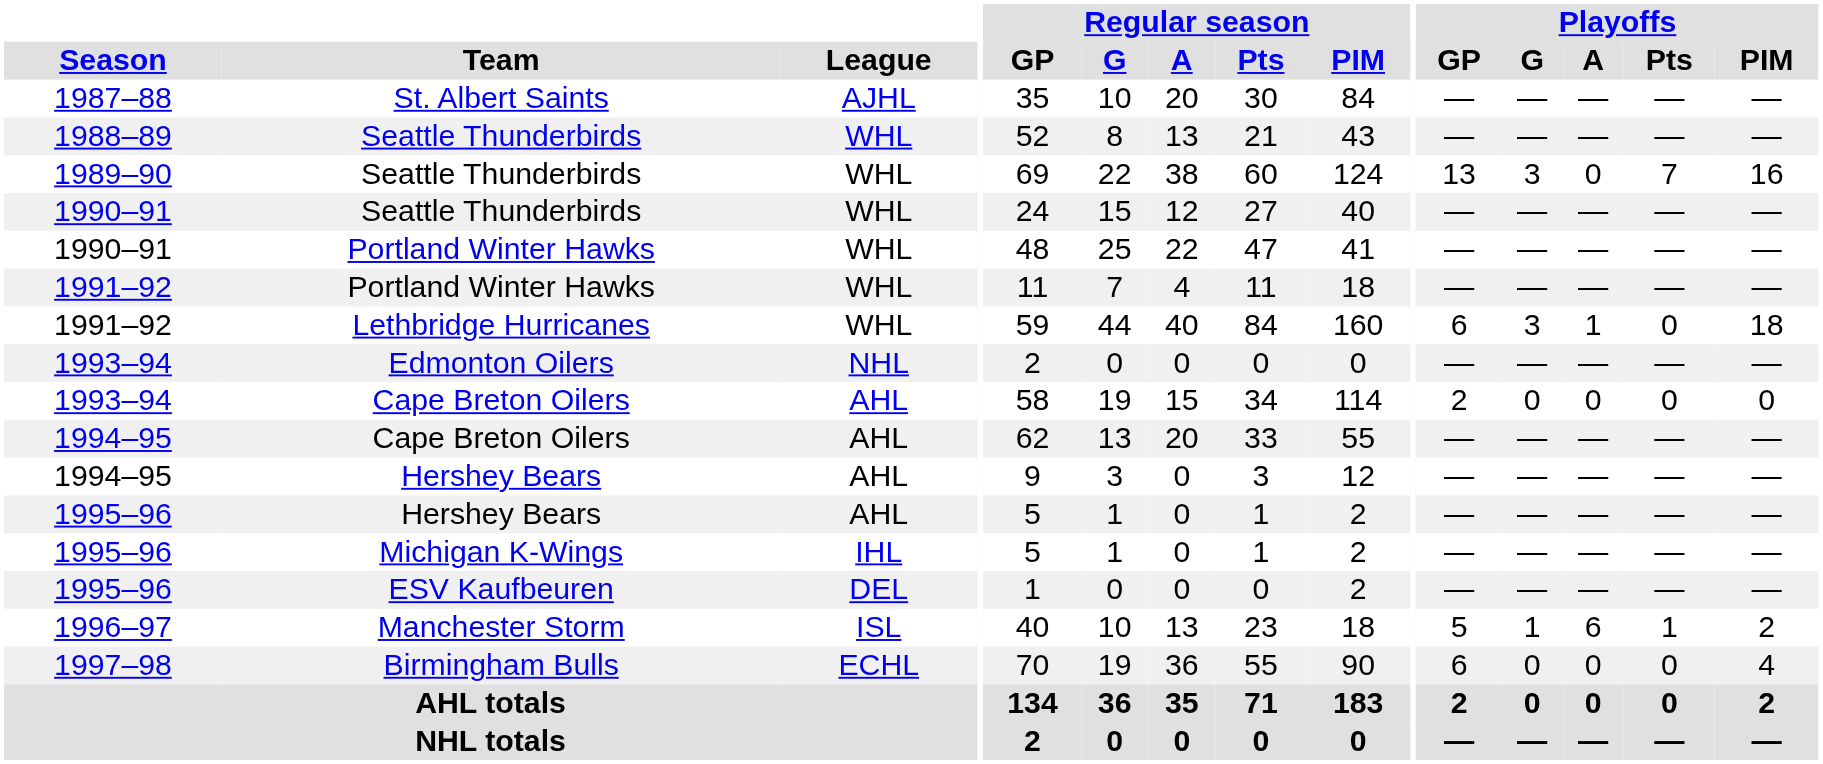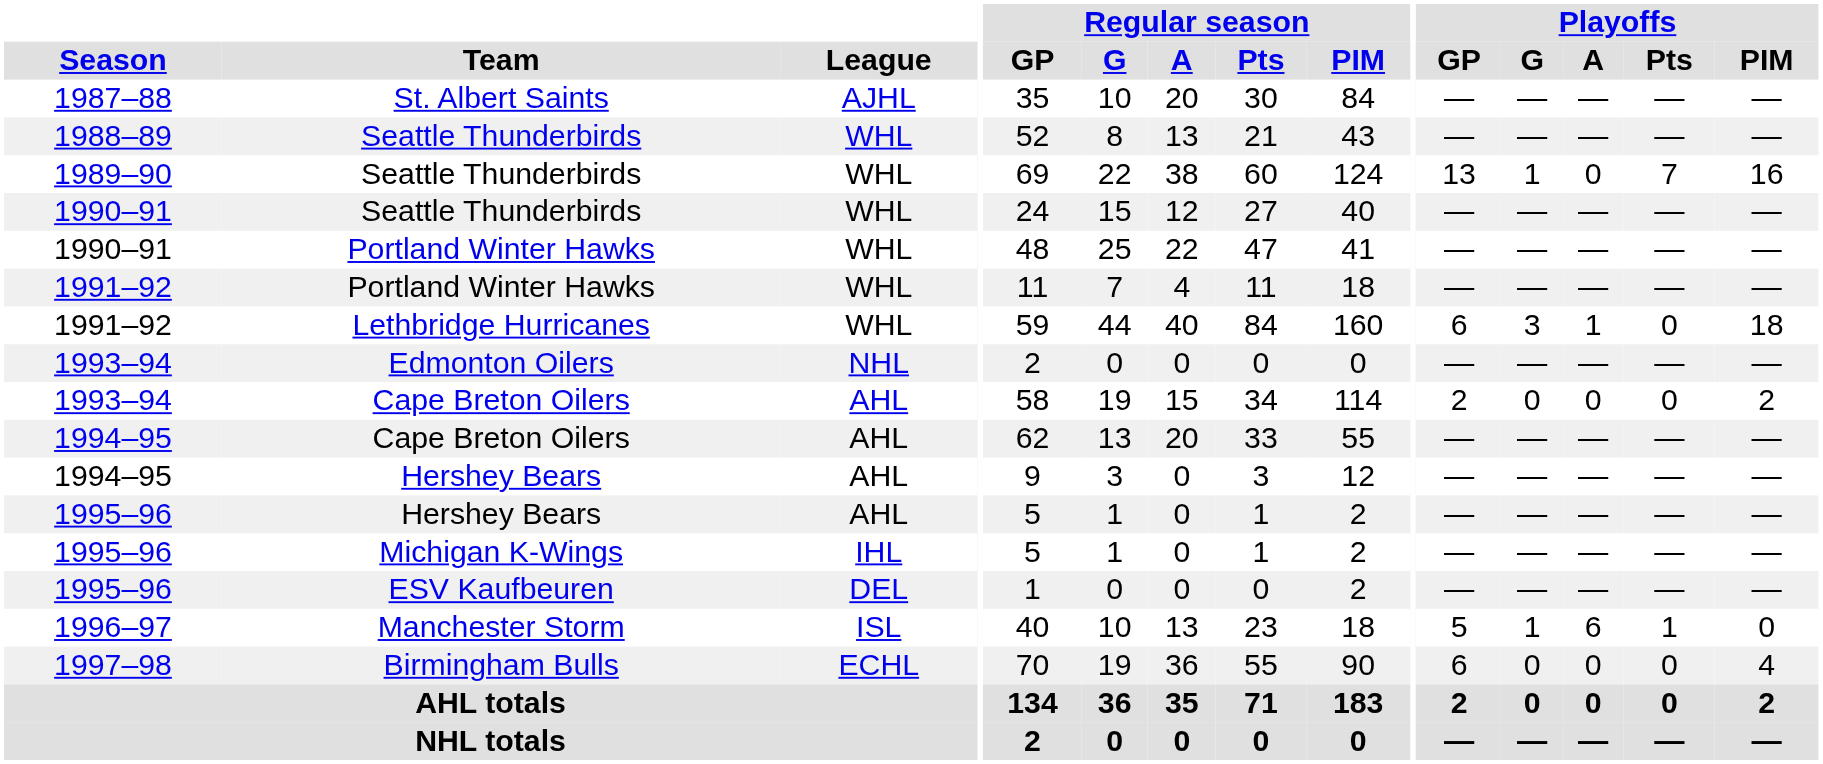 <table border="0" cellpadding="1" cellspacing="0" style="text-align:center; width:60em">
 <tr bgcolor="#e0e0e0">
 <th colspan="3" bgcolor="#ffffff"></th>
 <th rowspan="100" bgcolor="#ffffff"></th>
 <th colspan="5"><a href='#'>Regular season</a></th>
 <th rowspan="100" bgcolor="#ffffff"></th>
 <th colspan="5"><a href='#'>Playoffs</a></th>
 </tr>
 <tr bgcolor="#e0e0e0">
 <th><a href='#'>Season</a></th>
 <th>Team</th>
 <th>League</th>
 <th>GP</th>
 <th><a href='#'>G</a></th>
 <th><a href='#'>A</a></th>
 <th><a href='#'>Pts</a></th>
 <th><a href='#'>PIM</a></th>
 <th>GP</th>
 <th>G</th>
 <th>A</th>
 <th>Pts</th>
 <th>PIM</th>
 </tr>
 <tr>
 <td><a href='#'>1987–88</a></td>
 <td><a href='#'>St. Albert Saints</a></td>
 <td><a href='#'>AJHL</a></td>
 <td>35</td>
 <td>10</td>
 <td>20</td>
 <td>30</td>
 <td>84</td>
 <td>—</td>
 <td>—</td>
 <td>—</td>
 <td>—</td>
 <td>—</td>
 </tr>
 <tr bgcolor="#f0f0f0">
 <td><a href='#'>1988–89</a></td>
 <td><a href='#'>Seattle Thunderbirds</a></td>
 <td><a href='#'>WHL</a></td>
 <td>52</td>
 <td>8</td>
 <td>13</td>
 <td>21</td>
 <td>43</td>
 <td>—</td>
 <td>—</td>
 <td>—</td>
 <td>—</td>
 <td>—</td>
 </tr>
 <tr>
 <td><a href='#'>1989–90</a></td>
 <td>Seattle Thunderbirds</td>
 <td>WHL</td>
 <td>69</td>
 <td>22</td>
 <td>38</td>
 <td>60</td>
 <td>124</td>
 <td>13</td>
-<td>3</td>
+<td>1</td>
 <td>0</td>
 <td>7</td>
 <td>16</td>
 </tr>
 <tr bgcolor="#f0f0f0">
 <td><a href='#'>1990–91</a></td>
 <td>Seattle Thunderbirds</td>
 <td>WHL</td>
 <td>24</td>
 <td>15</td>
 <td>12</td>
 <td>27</td>
 <td>40</td>
 <td>—</td>
 <td>—</td>
 <td>—</td>
 <td>—</td>
 <td>—</td>
 </tr>
 <tr>
 <td>1990–91</td>
 <td><a href='#'>Portland Winter Hawks</a></td>
 <td>WHL</td>
 <td>48</td>
 <td>25</td>
 <td>22</td>
 <td>47</td>
 <td>41</td>
 <td>—</td>
 <td>—</td>
 <td>—</td>
 <td>—</td>
 <td>—</td>
 </tr>
 <tr bgcolor="#f0f0f0">
 <td><a href='#'>1991–92</a></td>
 <td>Portland Winter Hawks</td>
 <td>WHL</td>
 <td>11</td>
 <td>7</td>
 <td>4</td>
 <td>11</td>
 <td>18</td>
 <td>—</td>
 <td>—</td>
 <td>—</td>
 <td>—</td>
 <td>—</td>
 </tr>
 <tr>
 <td>1991–92</td>
 <td><a href='#'>Lethbridge Hurricanes</a></td>
 <td>WHL</td>
 <td>59</td>
 <td>44</td>
 <td>40</td>
 <td>84</td>
 <td>160</td>
 <td>6</td>
 <td>3</td>
 <td>1</td>
 <td>0</td>
 <td>18</td>
 </tr>
 <tr bgcolor="#f0f0f0">
 <td><a href='#'>1993–94</a></td>
 <td><a href='#'>Edmonton Oilers</a></td>
 <td><a href='#'>NHL</a></td>
 <td>2</td>
 <td>0</td>
 <td>0</td>
 <td>0</td>
 <td>0</td>
 <td>—</td>
 <td>—</td>
 <td>—</td>
 <td>—</td>
 <td>—</td>
 </tr>
 <tr>
 <td><a href='#'>1993–94</a></td>
 <td><a href='#'>Cape Breton Oilers</a></td>
 <td><a href='#'>AHL</a></td>
 <td>58</td>
 <td>19</td>
 <td>15</td>
 <td>34</td>
 <td>114</td>
 <td>2</td>
 <td>0</td>
 <td>0</td>
 <td>0</td>
-<td>0</td>
+<td>2</td>
 </tr>
 <tr bgcolor="#f0f0f0">
 <td><a href='#'>1994–95</a></td>
 <td>Cape Breton Oilers</td>
 <td>AHL</td>
 <td>62</td>
 <td>13</td>
 <td>20</td>
 <td>33</td>
 <td>55</td>
 <td>—</td>
 <td>—</td>
 <td>—</td>
 <td>—</td>
 <td>—</td>
 </tr>
 <tr>
 <td>1994–95</td>
 <td><a href='#'>Hershey Bears</a></td>
 <td>AHL</td>
 <td>9</td>
 <td>3</td>
 <td>0</td>
 <td>3</td>
 <td>12</td>
 <td>—</td>
 <td>—</td>
 <td>—</td>
 <td>—</td>
 <td>—</td>
 </tr>
 <tr bgcolor="#f0f0f0">
 <td><a href='#'>1995–96</a></td>
 <td>Hershey Bears</td>
 <td>AHL</td>
 <td>5</td>
 <td>1</td>
 <td>0</td>
 <td>1</td>
 <td>2</td>
 <td>—</td>
 <td>—</td>
 <td>—</td>
 <td>—</td>
 <td>—</td>
 </tr>
 <tr>
 <td><a href='#'>1995–96</a></td>
 <td><a href='#'>Michigan K-Wings</a></td>
 <td><a href='#'>IHL</a></td>
 <td>5</td>
 <td>1</td>
 <td>0</td>
 <td>1</td>
 <td>2</td>
 <td>—</td>
 <td>—</td>
 <td>—</td>
 <td>—</td>
 <td>—</td>
 </tr>
 <tr bgcolor="#f0f0f0">
 <td><a href='#'>1995–96</a></td>
 <td><a href='#'>ESV Kaufbeuren</a></td>
 <td><a href='#'>DEL</a></td>
 <td>1</td>
 <td>0</td>
 <td>0</td>
 <td>0</td>
 <td>2</td>
 <td>—</td>
 <td>—</td>
 <td>—</td>
 <td>—</td>
 <td>—</td>
 </tr>
 <tr>
 <td><a href='#'>1996–97</a></td>
 <td><a href='#'>Manchester Storm</a></td>
 <td><a href='#'>ISL</a></td>
 <td>40</td>
 <td>10</td>
 <td>13</td>
 <td>23</td>
 <td>18</td>
 <td>5</td>
 <td>1</td>
 <td>6</td>
 <td>1</td>
-<td>2</td>
+<td>0</td>
 </tr>
 <tr bgcolor="#f0f0f0">
 <td><a href='#'>1997–98</a></td>
 <td><a href='#'>Birmingham Bulls</a></td>
 <td><a href='#'>ECHL</a></td>
 <td>70</td>
 <td>19</td>
 <td>36</td>
 <td>55</td>
 <td>90</td>
 <td>6</td>
 <td>0</td>
 <td>0</td>
 <td>0</td>
 <td>4</td>
 </tr>
 <tr bgcolor="#e0e0e0">
 <th colspan="3">AHL totals</th>
 <th>134</th>
 <th>36</th>
 <th>35</th>
 <th>71</th>
 <th>183</th>
 <th>2</th>
 <th>0</th>
 <th>0</th>
 <th>0</th>
 <th>2</th>
 </tr>
 <tr bgcolor="#e0e0e0">
 <th colspan="3">NHL totals</th>
 <th>2</th>
 <th>0</th>
 <th>0</th>
 <th>0</th>
 <th>0</th>
 <th>—</th>
 <th>—</th>
 <th>—</th>
 <th>—</th>
 <th>—</th>
 </tr>
 </table>
